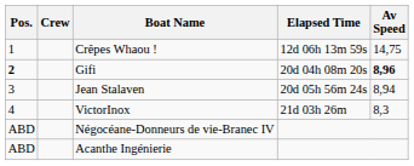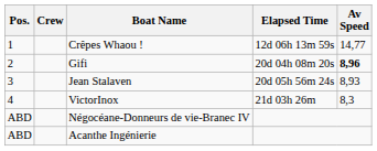 <table class="wikitable sortable">
 <tr>
 <th>Pos.</th>
 <th>Crew</th>
 <th>Boat Name</th>
 <th>Elapsed Time</th>
 <th>Av<br>Speed</th>
 </tr>
 <tr>
 <td>1</td>
 <td> <br> </td>
 <td>Crêpes Whaou !</td>
 <td>12d 06h 13m 59s</td>
-<td>14,75</td>
+<td>14,77</td>
 </tr>
 <tr>
-<td><strong>2</strong></td>
+<td>2</td>
 <td> <br> </td>
 <td>Gifi</td>
 <td>20d 04h 08m 20s</td>
 <td><strong>8,96</strong></td>
 </tr>
 <tr>
 <td>3</td>
 <td> <br> </td>
 <td>Jean Stalaven</td>
 <td>20d 05h 56m 24s</td>
-<td>8,94</td>
+<td>8,93</td>
 </tr>
 <tr>
 <td>4</td>
 <td> <br> </td>
 <td>VictorInox</td>
 <td>21d 03h 26m</td>
 <td>8,3</td>
 </tr>
 <tr>
 <td>ABD</td>
 <td> <br> </td>
 <td>Négocéane-Donneurs de vie-Branec IV</td>
 <td colspan="2"></td>
 </tr>
 <tr>
 <td>ABD</td>
 <td> <br> </td>
 <td>Acanthe Ingénierie</td>
 <td colspan="2"></td>
 </tr>
 </table>
